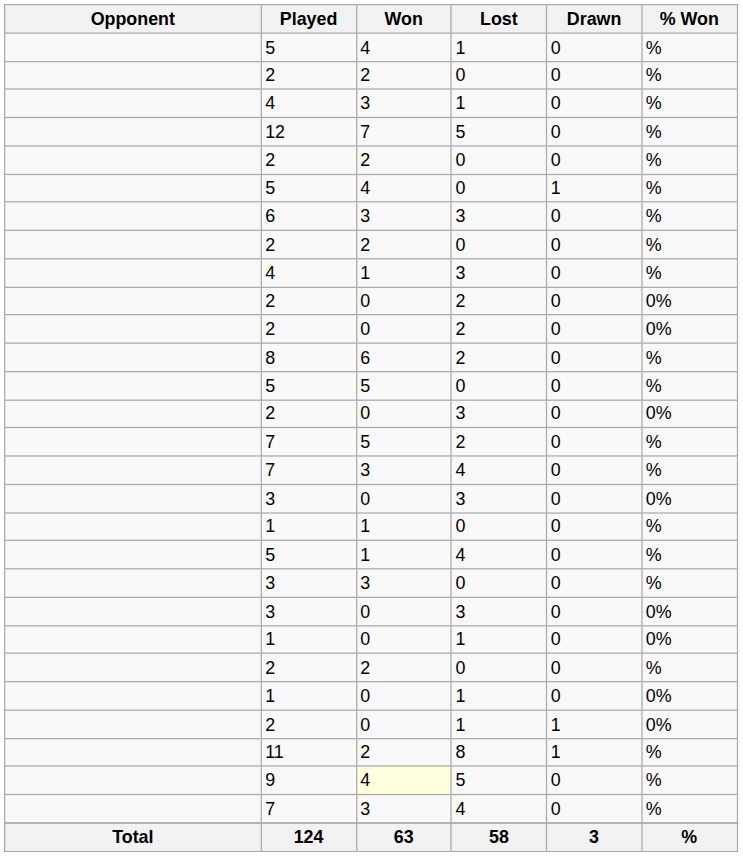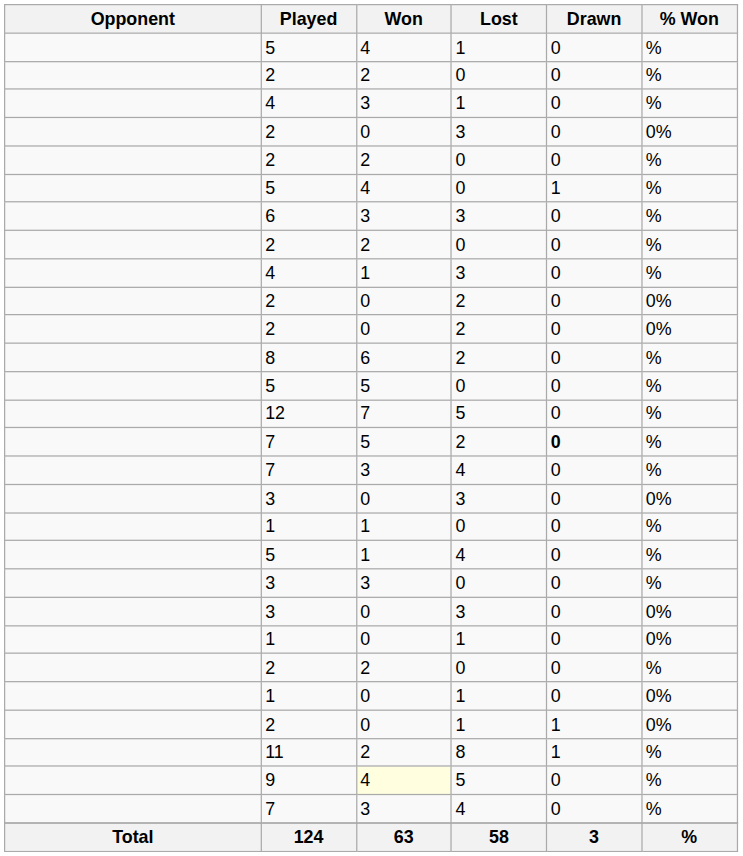 <table class="wikitable sortable" style="font-size:90%">
 <tr>
 <th width=200>Opponent</th>
 <th width=70>Played</th>
 <th width=70>Won</th>
 <th width=70>Lost</th>
 <th width=70>Drawn</th>
 <th width=70>% Won</th>
 </tr>
 <tr>
 <td align="left"></td>
 <td>5</td>
 <td>4</td>
 <td>1</td>
 <td>0</td>
 <td>%</td>
 </tr>
 <tr>
 <td align="left"></td>
 <td>2</td>
 <td>2</td>
 <td>0</td>
 <td>0</td>
 <td>%</td>
 </tr>
 <tr>
 <td align="left"></td>
 <td>4</td>
 <td>3</td>
 <td>1</td>
 <td>0</td>
 <td>%</td>
 </tr>
 <tr>
 <td align="left"></td>
-<td>12</td>
-<td>7</td>
-<td>5</td>
+<td>2</td>
 <td>0</td>
-<td>%</td>
+<td>3</td>
+<td>0</td>
+<td>0%</td>
 </tr>
 <tr>
 <td align="left"></td>
 <td>2</td>
 <td>2</td>
 <td>0</td>
 <td>0</td>
 <td>%</td>
 </tr>
 <tr>
 <td align="left"></td>
 <td>5</td>
 <td>4</td>
 <td>0</td>
 <td>1</td>
 <td>%</td>
 </tr>
 <tr>
 <td align="left"></td>
 <td>6</td>
 <td>3</td>
 <td>3</td>
 <td>0</td>
 <td>%</td>
 </tr>
 <tr>
 <td align="left"></td>
 <td>2</td>
 <td>2</td>
 <td>0</td>
 <td>0</td>
 <td>%</td>
 </tr>
 <tr>
 <td align="left"></td>
 <td>4</td>
 <td>1</td>
 <td>3</td>
 <td>0</td>
 <td>%</td>
 </tr>
 <tr>
 <td align="left"></td>
 <td>2</td>
 <td>0</td>
 <td>2</td>
 <td>0</td>
 <td>0%</td>
 </tr>
 <tr>
 <td align="left"></td>
 <td>2</td>
 <td>0</td>
 <td>2</td>
 <td>0</td>
 <td>0%</td>
 </tr>
 <tr>
 <td align="left"></td>
 <td>8</td>
 <td>6</td>
 <td>2</td>
 <td>0</td>
 <td>%</td>
 </tr>
 <tr>
 <td align="left"></td>
 <td>5</td>
 <td>5</td>
 <td>0</td>
 <td>0</td>
 <td>%</td>
 </tr>
 <tr>
 <td align="left"></td>
-<td>2</td>
+<td>12</td>
+<td>7</td>
+<td>5</td>
 <td>0</td>
-<td>3</td>
-<td>0</td>
-<td>0%</td>
+<td>%</td>
 </tr>
 <tr>
 <td align="left"></td>
 <td>7</td>
 <td>5</td>
 <td>2</td>
-<td>0</td>
+<td><strong>0</strong></td>
 <td>%</td>
 </tr>
 <tr>
 <td align="left"></td>
 <td>7</td>
 <td>3</td>
 <td>4</td>
 <td>0</td>
 <td>%</td>
 </tr>
 <tr>
 <td align="left"></td>
 <td>3</td>
 <td>0</td>
 <td>3</td>
 <td>0</td>
 <td>0%</td>
 </tr>
 <tr>
 <td align="left"></td>
 <td>1</td>
 <td>1</td>
 <td>0</td>
 <td>0</td>
 <td>%</td>
 </tr>
 <tr>
 <td align="left"></td>
 <td>5</td>
 <td>1</td>
 <td>4</td>
 <td>0</td>
 <td>%</td>
 </tr>
 <tr>
 <td align="left"></td>
 <td>3</td>
 <td>3</td>
 <td>0</td>
 <td>0</td>
 <td>%</td>
 </tr>
 <tr>
 <td align="left"></td>
 <td>3</td>
 <td>0</td>
 <td>3</td>
 <td>0</td>
 <td>0%</td>
 </tr>
 <tr>
 <td align="left"></td>
 <td>1</td>
 <td>0</td>
 <td>1</td>
 <td>0</td>
 <td>0%</td>
 </tr>
 <tr>
 <td align="left"></td>
 <td>2</td>
 <td>2</td>
 <td>0</td>
 <td>0</td>
 <td>%</td>
 </tr>
 <tr>
 <td align="left"></td>
 <td>1</td>
 <td>0</td>
 <td>1</td>
 <td>0</td>
 <td>0%</td>
 </tr>
 <tr>
 <td align="left"></td>
 <td>2</td>
 <td>0</td>
 <td>1</td>
 <td>1</td>
 <td>0%</td>
 </tr>
 <tr>
 <td align="left"></td>
 <td>11</td>
 <td>2</td>
 <td>8</td>
 <td>1</td>
 <td>%</td>
 </tr>
 <tr>
 <td align="left"></td>
 <td>9</td>
 <td style="background: lightyellow;">4</td>
 <td>5</td>
 <td>0</td>
 <td>%</td>
 </tr>
 <tr>
 <td align="left"></td>
 <td>7</td>
 <td>3</td>
 <td>4</td>
 <td>0</td>
 <td>%</td>
 </tr>
 <tr>
 </tr>
 <tr class="sortbottom">
 <th>Total</th>
 <th>124</th>
 <th>63</th>
 <th>58</th>
 <th>3</th>
 <th>%</th>
 </tr>
 </table>
